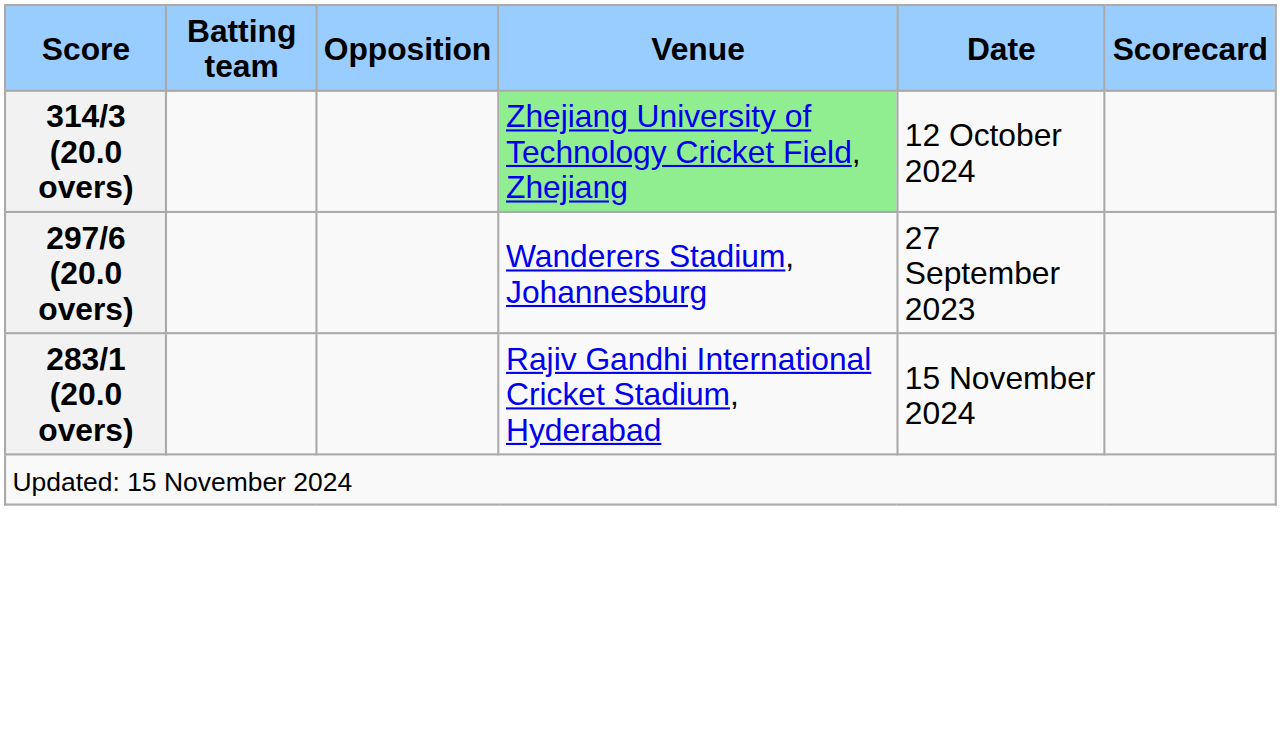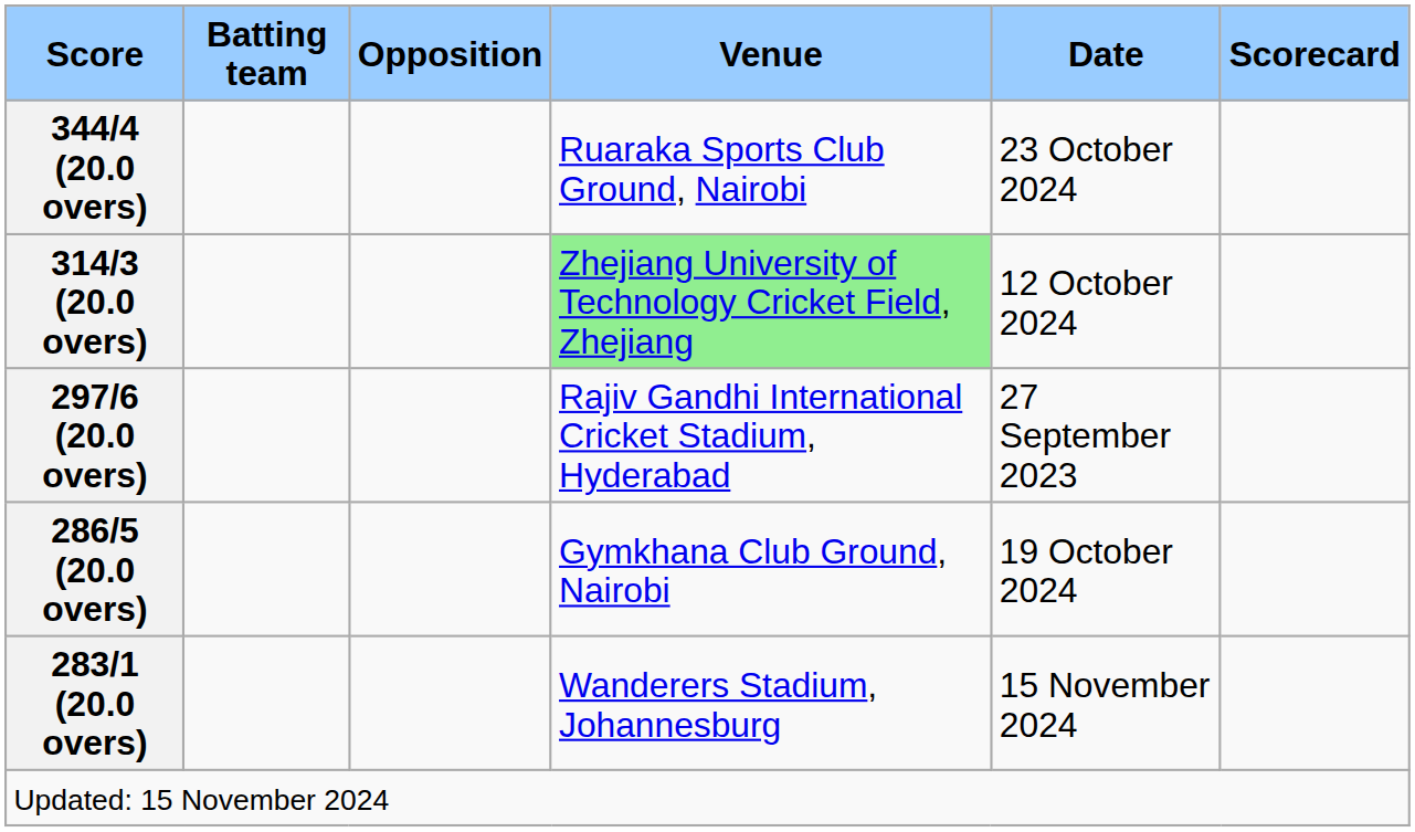 <table class="wikitable sortable defaultleft" style="font-size: 95%">
 <tr>
 <th style="background-color:#9cf;">Score</th>
 <th style="background-color:#9cf;">Batting team</th>
 <th style="background-color:#9cf;">Opposition</th>
 <th style="background-color:#9cf;">Venue</th>
 <th style="background-color:#9cf;">Date</th>
 <th style="background-color:#9cf;">Scorecard</th>
+</tr>
+<tr>
+<th scope="row">344/4 (20.0 overs)</th>
+<td></td>
+<td></td>
+<td><a href='#'>Ruaraka Sports Club Ground</a>, <a href='#'>Nairobi</a></td>
+<td>23 October 2024</td>
+<td></td>
 </tr>
 <tr>
 <th scope="row">314/3 (20.0 overs)</th>
 <td></td>
 <td></td>
 <td style="background: lightgreen;"><a href='#'>Zhejiang University of Technology Cricket Field</a>, <a href='#'>Zhejiang</a></td>
 <td>12 October 2024</td>
 <td></td>
 </tr>
 <tr>
 <th scope="row">297/6 (20.0 overs)</th>
 <td></td>
 <td></td>
-<td><a href='#'>Wanderers Stadium</a>, <a href='#'>Johannesburg</a></td>
+<td><a href='#'>Rajiv Gandhi International Cricket Stadium</a>, <a href='#'>Hyderabad</a></td>
 <td>27 September 2023</td>
+<td></td>
+</tr>
+<tr>
+<th scope="row">286/5 (20.0 overs)</th>
+<td></td>
+<td></td>
+<td><a href='#'>Gymkhana Club Ground</a>, <a href='#'>Nairobi</a></td>
+<td>19 October 2024</td>
 <td></td>
 </tr>
 <tr>
 <th scope="row">283/1 (20.0 overs)</th>
 <td></td>
 <td></td>
-<td><a href='#'>Rajiv Gandhi International Cricket Stadium</a>, <a href='#'>Hyderabad</a></td>
+<td><a href='#'>Wanderers Stadium</a>, <a href='#'>Johannesburg</a></td>
 <td>15 November 2024</td>
 <td></td>
 </tr>
 <tr>
 <td scope="row" colspan=6 style="text-align:left;"><small>Updated: 15 November 2024</small></td>
 </tr>
 </table>
